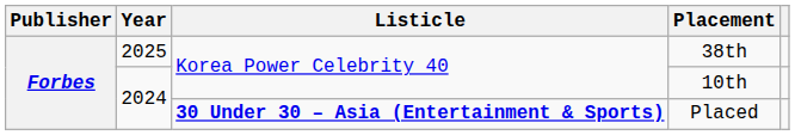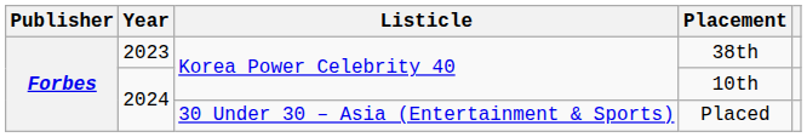 <table class="wikitable plainrowheaders" style="text-align:center">
 <tr>
 <th scope="col">Publisher</th>
 <th scope="col">Year</th>
 <th scope="col">Listicle</th>
 <th scope="col">Placement</th>
 <th scope="col" class="unsortable"></th>
 </tr>
 <tr>
 <th scope="row" rowspan="3"><em><a href='#'>Forbes</a></em></th>
-<td>2025</td>
+<td>2023</td>
 <td rowspan="2" style="text-align:left"><a href='#'>Korea Power Celebrity 40</a></td>
 <td>38th</td>
 <td></td>
 </tr>
 <tr>
 <td rowspan="2">2024</td>
 <td>10th</td>
 <td></td>
 </tr>
 <tr>
-<td style="text-align:left"><strong><a href='#'>30 Under 30 – Asia (Entertainment & Sports)</a></strong></td>
+<td style="text-align:left"><a href='#'>30 Under 30 – Asia (Entertainment & Sports)</a></td>
 <td>Placed</td>
 <td></td>
 </tr>
 </table>
